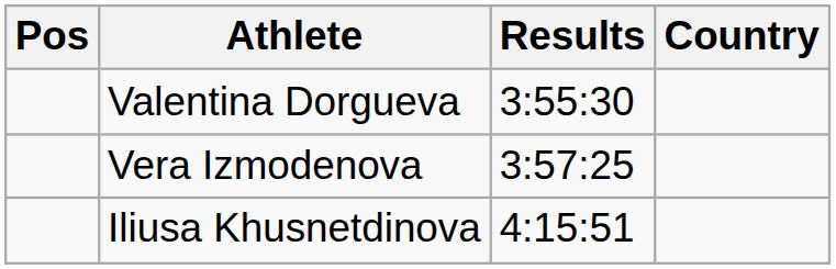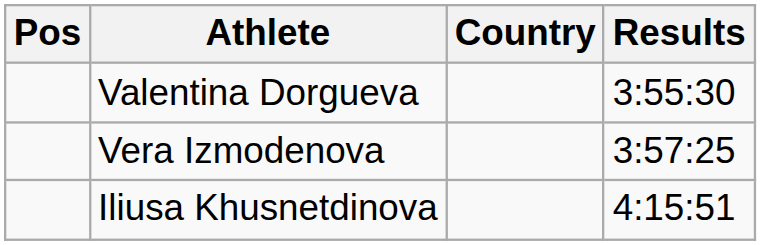 <table class="wikitable">
 <tr>
 <th>Pos</th>
 <th>Athlete</th>
+<th>Country</th>
 <th>Results</th>
-<th>Country</th>
 </tr>
 <tr>
 <td align="center"></td>
 <td>Valentina Dorgueva</td>
+<td></td>
 <td>3:55:30</td>
-<td></td>
 </tr>
 <tr>
 <td align="center"></td>
 <td>Vera Izmodenova</td>
+<td></td>
 <td>3:57:25</td>
-<td></td>
 </tr>
 <tr>
 <td align="center"></td>
 <td>Iliusa Khusnetdinova</td>
+<td></td>
 <td>4:15:51</td>
-<td></td>
 </tr>
 </table>
